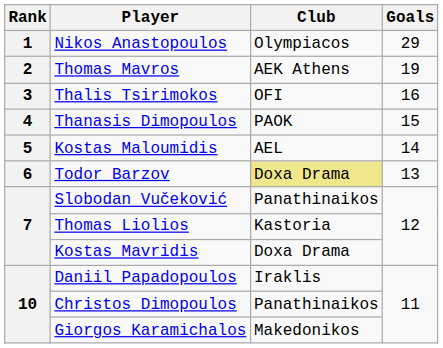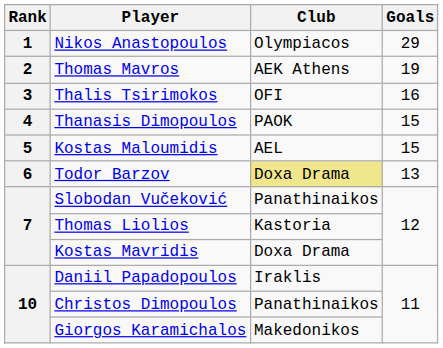 <table class="wikitable" style="text-align:center">
 <tr>
 <th>Rank</th>
 <th>Player</th>
 <th>Club</th>
 <th>Goals</th>
 </tr>
 <tr>
 <th>1</th>
 <td align="left"> <a href='#'>Nikos Anastopoulos</a></td>
 <td align="left">Olympiacos</td>
 <td>29</td>
 </tr>
 <tr>
 <th>2</th>
 <td align="left"> <a href='#'>Thomas Mavros</a></td>
 <td align="left">AEK Athens</td>
 <td>19</td>
 </tr>
 <tr>
 <th>3</th>
 <td align="left"> <a href='#'>Thalis Tsirimokos</a></td>
 <td align="left">OFI</td>
 <td>16</td>
 </tr>
 <tr>
 <th>4</th>
 <td align="left"> <a href='#'>Thanasis Dimopoulos</a></td>
 <td align="left">PAOK</td>
 <td>15</td>
 </tr>
 <tr>
 <th>5</th>
 <td align="left"> <a href='#'>Kostas Maloumidis</a></td>
 <td align="left">AEL</td>
-<td>14</td>
+<td>15</td>
 </tr>
 <tr>
 <th>6</th>
 <td align="left"> <a href='#'>Todor Barzov</a></td>
 <td align="left" style="background: khaki;">Doxa Drama</td>
 <td>13</td>
 </tr>
 <tr>
 <th rowspan="3">7</th>
 <td align="left"> <a href='#'>Slobodan Vučeković</a></td>
 <td align="left">Panathinaikos</td>
 <td rowspan="3">12</td>
 </tr>
 <tr>
 <td align="left"> <a href='#'>Thomas Liolios</a></td>
 <td align="left">Kastoria</td>
 </tr>
 <tr>
 <td align="left"> <a href='#'>Kostas Mavridis</a></td>
 <td align="left">Doxa Drama</td>
 </tr>
 <tr>
 <th rowspan="3">10</th>
 <td align="left"> <a href='#'>Daniil Papadopoulos</a></td>
 <td align="left">Iraklis</td>
 <td rowspan="3">11</td>
 </tr>
 <tr>
 <td align="left"> <a href='#'>Christos Dimopoulos</a></td>
 <td align="left">Panathinaikos</td>
 </tr>
 <tr>
 <td align="left"> <a href='#'>Giorgos Karamichalos</a></td>
 <td align="left">Makedonikos</td>
 </tr>
 </table>
